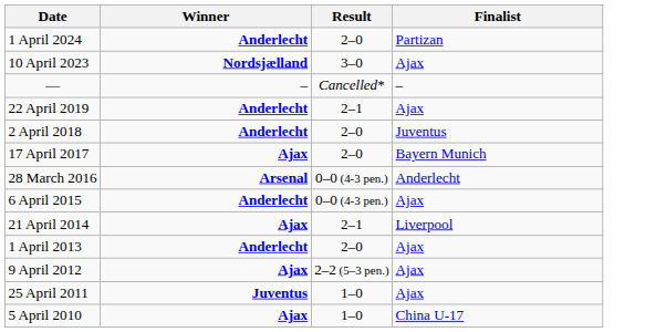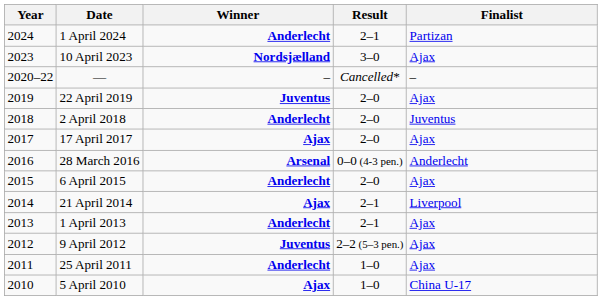 <table class="wikitable">
 <tr>
+<th>Year</th>
 <th>Date</th>
 <th width=225>Winner</th>
 <th>Result</th>
 <th width=225>Finalist</th>
 </tr>
 <tr>
+<td 2024 ABN AMRO Future Cup>2024</td>
 <td>1 April 2024</td>
 <td align=right><strong><a href='#'>Anderlecht</a></strong> </td>
-<td align=center>2–0</td>
+<td align=center>2–1</td>
 <td> <a href='#'>Partizan</a></td>
 </tr>
 <tr>
+<td 2023 ABN AMRO Future Cup>2023</td>
 <td>10 April 2023</td>
 <td align=right><strong><a href='#'>Nordsjælland</a></strong> </td>
 <td align=center>3–0</td>
 <td> <a href='#'>Ajax</a></td>
 </tr>
 <tr>
+<td>2020–22</td>
 <td align=center>—</td>
 <td align=right>–</td>
 <td align=center><em>Cancelled</em>*</td>
 <td>–</td>
 </tr>
 <tr>
+<td 2019 ABN AMRO Future Cup>2019</td>
 <td>22 April 2019</td>
-<td align=right><strong><a href='#'>Anderlecht</a></strong> </td>
-<td align=center>2–1</td>
+<td align=right><strong><a href='#'>Juventus</a></strong> </td>
+<td align=center>2–0</td>
 <td> <a href='#'>Ajax</a></td>
 </tr>
 <tr>
+<td 2018 ABN AMRO Future Cup>2018</td>
 <td>2 April 2018</td>
 <td align=right><strong><a href='#'>Anderlecht</a></strong> </td>
 <td align=center>2–0</td>
 <td> <a href='#'>Juventus</a></td>
 </tr>
 <tr>
+<td 2017 ABN AMRO Future Cup>2017</td>
 <td>17 April 2017</td>
 <td align=right><strong><a href='#'>Ajax</a></strong> </td>
 <td align=center>2–0</td>
-<td> <a href='#'>Bayern Munich</a></td>
+<td> <a href='#'>Ajax</a></td>
 </tr>
 <tr>
+<td 2016 ABN AMRO Future Cup>2016</td>
 <td>28 March 2016</td>
 <td align=right><strong><a href='#'>Arsenal</a></strong> </td>
 <td align=center>0–0<small> (4-3 pen.)</small></td>
 <td> <a href='#'>Anderlecht</a></td>
 </tr>
 <tr>
+<td 2015 ABN AMRO Future Cup>2015</td>
 <td>6 April 2015</td>
 <td align=right><strong><a href='#'>Anderlecht</a></strong> </td>
-<td align=center>0–0<small> (4-3 pen.)</small></td>
+<td align=center>2–0</td>
 <td> <a href='#'>Ajax</a></td>
 </tr>
 <tr>
+<td 2014 AEGON Future Cup>2014</td>
 <td>21 April 2014</td>
 <td align=right><strong><a href='#'>Ajax</a></strong> </td>
 <td align=center>2–1</td>
 <td> <a href='#'>Liverpool</a></td>
 </tr>
 <tr>
+<td 2013 AEGON Future Cup>2013</td>
 <td>1 April 2013</td>
 <td align=right><strong><a href='#'>Anderlecht</a></strong> </td>
-<td align=center>2–0</td>
+<td align=center>2–1</td>
 <td> <a href='#'>Ajax</a></td>
 </tr>
 <tr>
+<td 2012 AEGON Future Cup>2012</td>
 <td>9 April 2012</td>
-<td align=right><strong><a href='#'>Ajax</a></strong> </td>
+<td align=right><strong><a href='#'>Juventus</a></strong> </td>
 <td align=center>2–2<small> (5–3 pen.)</small></td>
 <td> <a href='#'>Ajax</a></td>
 </tr>
 <tr>
+<td 2011 AEGON Future Cup>2011</td>
 <td>25 April 2011</td>
-<td align=right><strong><a href='#'>Juventus</a></strong> </td>
+<td align=right><strong><a href='#'>Anderlecht</a></strong> </td>
 <td align=center>1–0</td>
 <td> <a href='#'>Ajax</a></td>
 </tr>
 <tr>
+<td 2010 AEGON Future Cup>2010</td>
 <td>5 April 2010</td>
 <td align=right><strong><a href='#'>Ajax</a></strong> </td>
 <td align=center>1–0</td>
 <td> <a href='#'>China U-17</a></td>
 </tr>
 </table>
